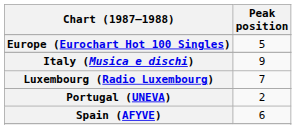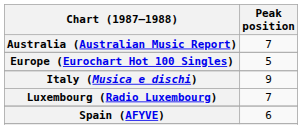 <table class="wikitable sortable plainrowheaders" style="text-align:center">
 <tr>
 <th>Chart (1987–1988)</th>
 <th>Peak<br>position</th>
+</tr>
+<tr>
+<th scope="row">Australia (<a href='#'>Australian Music Report</a>)</th>
+<td>7</td>
 </tr>
 <tr>
 </tr>
 <tr>
 </tr>
 <tr>
 <th scope="row">Europe (<a href='#'>Eurochart Hot 100 Singles</a>)</th>
 <td>5</td>
 </tr>
 <tr>
 </tr>
 <tr>
 </tr>
 <tr>
 <th scope="row">Italy (<em><a href='#'>Musica e dischi</a></em>)</th>
 <td>9</td>
 </tr>
 <tr>
 <th scope="row">Luxembourg (<a href='#'>Radio Luxembourg</a>)</th>
 <td align="center">7</td>
 </tr>
 <tr>
 </tr>
 <tr>
 </tr>
 <tr>
-<th scope="row">Portugal (<a href='#'>UNEVA</a>)</th>
-<td align="center">2</td>
-</tr>
-<tr>
 <th scope="row">Spain (<a href='#'>AFYVE</a>)</th>
 <td>6</td>
 </tr>
 <tr>
 </tr>
 <tr>
 </tr>
 <tr>
 </tr>
 </table>
